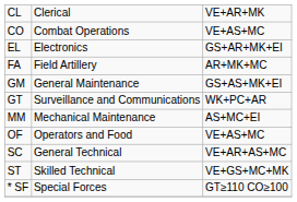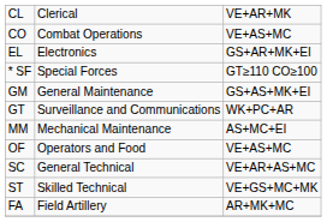 <table class="wikitable">
 <tr>
 <td>CL</td>
 <td>Clerical</td>
 <td>VE+AR+MK</td>
 </tr>
 <tr>
 <td>CO</td>
 <td>Combat Operations</td>
 <td>VE+AS+MC</td>
 </tr>
 <tr>
 <td>EL</td>
 <td>Electronics</td>
 <td>GS+AR+MK+EI</td>
 </tr>
 <tr>
-<td>FA</td>
-<td>Field Artillery</td>
-<td>AR+MK+MC</td>
+<td>* SF</td>
+<td>Special Forces</td>
+<td>GT≥110 CO≥100</td>
 </tr>
 <tr>
 <td>GM</td>
 <td>General Maintenance</td>
 <td>GS+AS+MK+EI</td>
 </tr>
 <tr>
 <td>GT</td>
 <td>Surveillance and Communications</td>
 <td>WK+PC+AR</td>
 </tr>
 <tr>
 <td>MM</td>
 <td>Mechanical Maintenance</td>
 <td>AS+MC+EI</td>
 </tr>
 <tr>
 <td>OF</td>
 <td>Operators and Food</td>
 <td>VE+AS+MC</td>
 </tr>
 <tr>
 <td>SC</td>
 <td>General Technical</td>
 <td>VE+AR+AS+MC</td>
 </tr>
 <tr>
 <td>ST</td>
 <td>Skilled Technical</td>
 <td>VE+GS+MC+MK</td>
 </tr>
 <tr>
-<td>* SF</td>
-<td>Special Forces</td>
-<td>GT≥110 CO≥100</td>
+<td>FA</td>
+<td>Field Artillery</td>
+<td>AR+MK+MC</td>
 </tr>
 <tr>
 </tr>
 </table>
